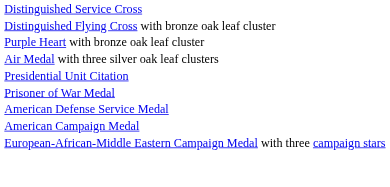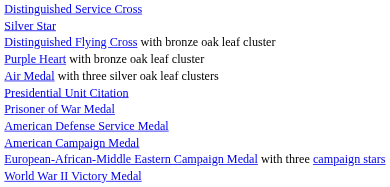 <table>
 <tr>
 <td></td>
 <td><a href='#'>Distinguished Service Cross</a></td>
+</tr>
+<tr>
+<td></td>
+<td><a href='#'>Silver Star</a></td>
 </tr>
 <tr>
 <td></td>
 <td><a href='#'>Distinguished Flying Cross</a> with bronze oak leaf cluster</td>
 </tr>
 <tr>
 <td></td>
 <td><a href='#'>Purple Heart</a> with bronze oak leaf cluster</td>
 </tr>
 <tr>
 <td></td>
 <td><a href='#'>Air Medal</a> with three silver oak leaf clusters</td>
 </tr>
 <tr>
 <td></td>
 <td><a href='#'>Presidential Unit Citation</a></td>
 </tr>
 <tr>
 <td></td>
 <td><a href='#'>Prisoner of War Medal</a></td>
 </tr>
 <tr>
 <td></td>
 <td><a href='#'>American Defense Service Medal</a></td>
 </tr>
 <tr>
 <td></td>
 <td><a href='#'>American Campaign Medal</a></td>
 </tr>
 <tr>
 <td></td>
 <td><a href='#'>European-African-Middle Eastern Campaign Medal</a> with three <a href='#'>campaign stars</a></td>
 </tr>
 <tr>
+<td></td>
+<td><a href='#'>World War II Victory Medal</a></td>
+</tr>
+<tr>
 </tr>
 </table>
